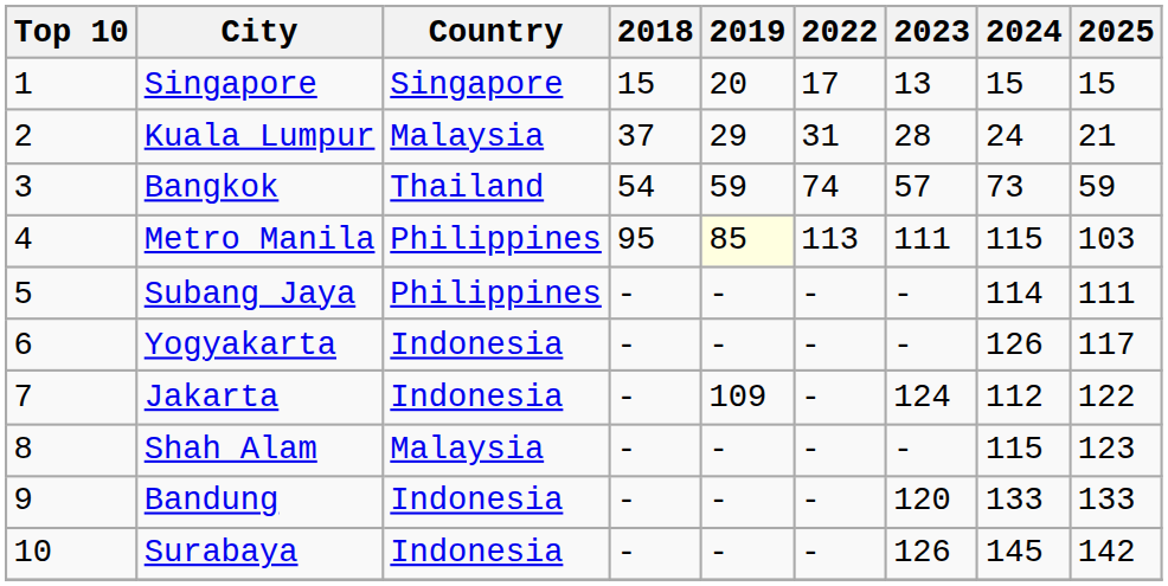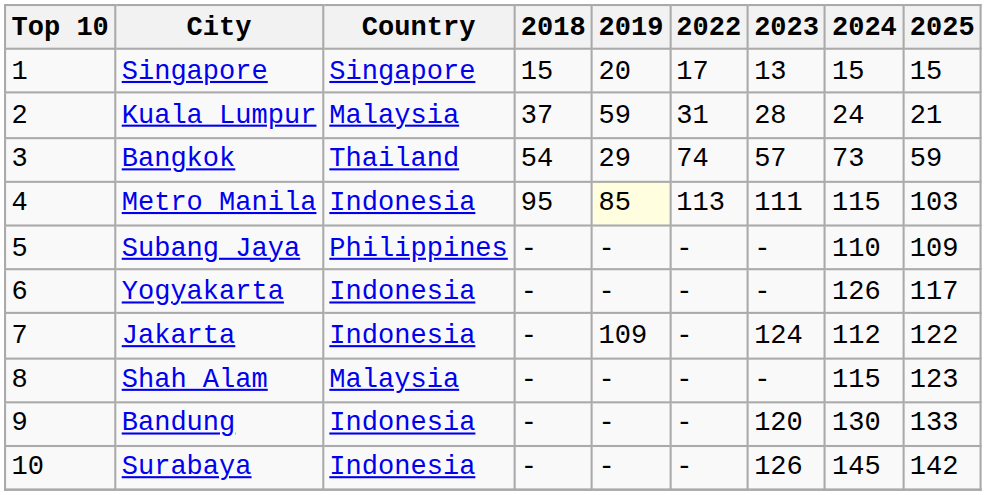 <table class="wikitable sortable">
 <tr>
 <th>Top 10</th>
 <th>City</th>
 <th>Country</th>
 <th>2018</th>
 <th>2019</th>
 <th>2022</th>
 <th>2023</th>
 <th>2024</th>
 <th>2025</th>
 </tr>
 <tr>
 <td>1</td>
 <td> <a href='#'>Singapore</a></td>
 <td><a href='#'>Singapore</a></td>
 <td>15</td>
 <td>20</td>
 <td>17</td>
 <td>13</td>
 <td>15</td>
 <td>15</td>
 </tr>
 <tr>
 <td>2</td>
 <td> <a href='#'>Kuala Lumpur</a></td>
 <td><a href='#'>Malaysia</a></td>
 <td>37</td>
-<td>29</td>
+<td>59</td>
 <td>31</td>
 <td>28</td>
 <td>24</td>
 <td>21</td>
 </tr>
 <tr>
 <td>3</td>
 <td> <a href='#'>Bangkok</a></td>
 <td><a href='#'>Thailand</a></td>
 <td>54</td>
-<td>59</td>
+<td>29</td>
 <td>74</td>
 <td>57</td>
 <td>73</td>
 <td>59</td>
 </tr>
 <tr>
 <td>4</td>
 <td> <a href='#'>Metro Manila</a></td>
-<td><a href='#'>Philippines</a></td>
+<td><a href='#'>Indonesia</a></td>
 <td>95</td>
 <td style="background: lightyellow;">85</td>
 <td>113</td>
 <td>111</td>
 <td>115</td>
 <td>103</td>
 </tr>
 <tr>
 <td>5</td>
 <td> <a href='#'>Subang Jaya</a></td>
 <td><a href='#'>Philippines</a></td>
 <td>-</td>
 <td>-</td>
 <td>-</td>
 <td>-</td>
-<td>114</td>
-<td>111</td>
+<td>110</td>
+<td>109</td>
 </tr>
 <tr>
 <td>6</td>
 <td> <a href='#'>Yogyakarta</a></td>
 <td><a href='#'>Indonesia</a></td>
 <td>-</td>
 <td>-</td>
 <td>-</td>
 <td>-</td>
 <td>126</td>
 <td>117</td>
 </tr>
 <tr>
 <td>7</td>
 <td> <a href='#'>Jakarta</a></td>
 <td><a href='#'>Indonesia</a></td>
 <td>-</td>
 <td>109</td>
 <td>-</td>
 <td>124</td>
 <td>112</td>
 <td>122</td>
 </tr>
 <tr>
 <td>8</td>
 <td> <a href='#'>Shah Alam</a></td>
 <td><a href='#'>Malaysia</a></td>
 <td>-</td>
 <td>-</td>
 <td>-</td>
 <td>-</td>
 <td>115</td>
 <td>123</td>
 </tr>
 <tr>
 <td>9</td>
 <td> <a href='#'>Bandung</a></td>
 <td><a href='#'>Indonesia</a></td>
 <td>-</td>
 <td>-</td>
 <td>-</td>
 <td>120</td>
-<td>133</td>
+<td>130</td>
 <td>133</td>
 </tr>
 <tr>
 <td>10</td>
 <td> <a href='#'>Surabaya</a></td>
 <td><a href='#'>Indonesia</a></td>
 <td>-</td>
 <td>-</td>
 <td>-</td>
 <td>126</td>
 <td>145</td>
 <td>142</td>
 </tr>
 <tr>
 </tr>
 </table>
